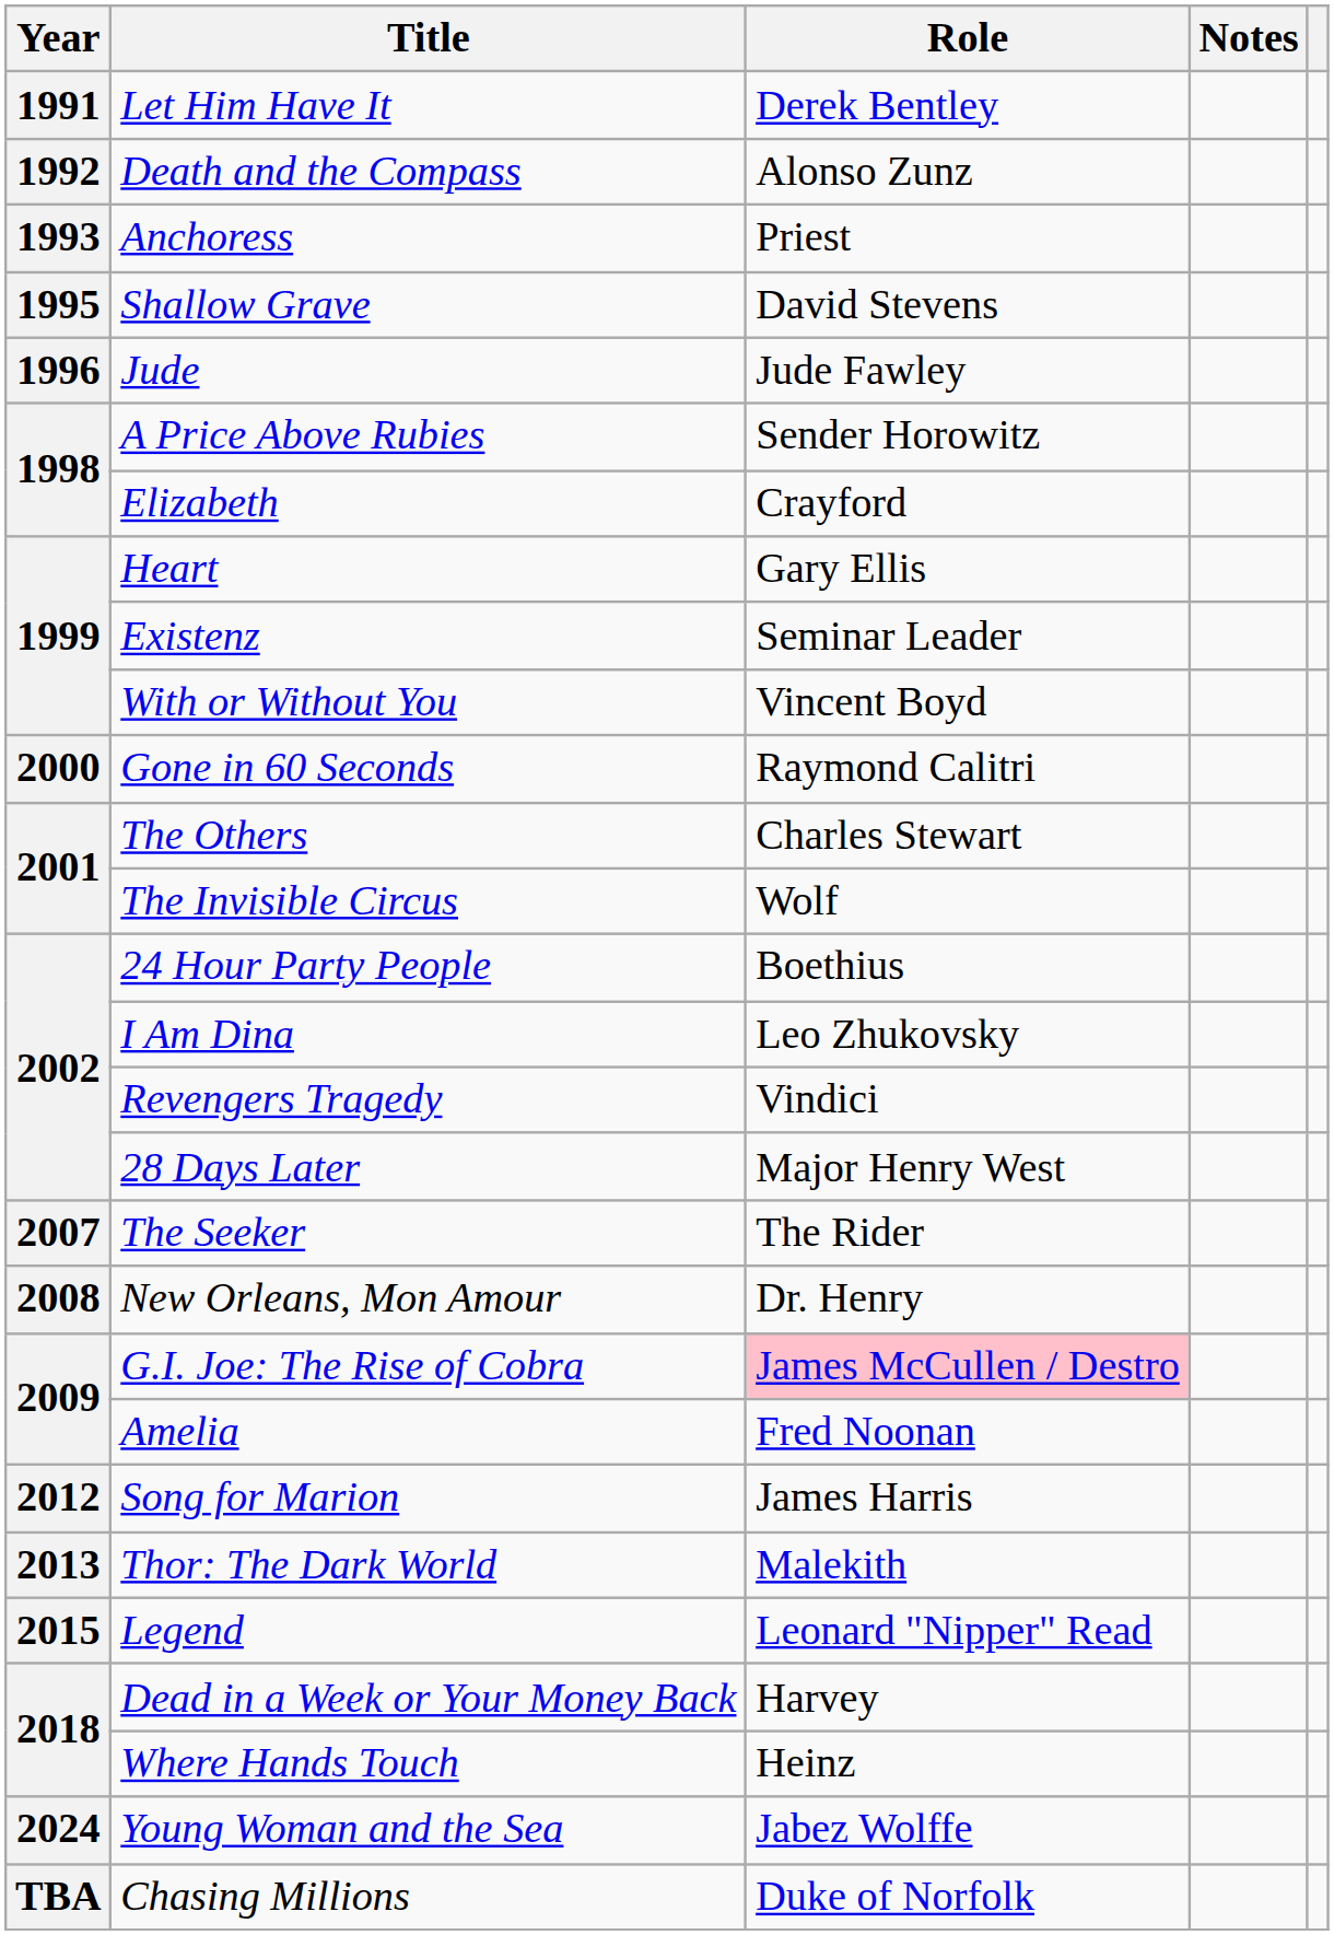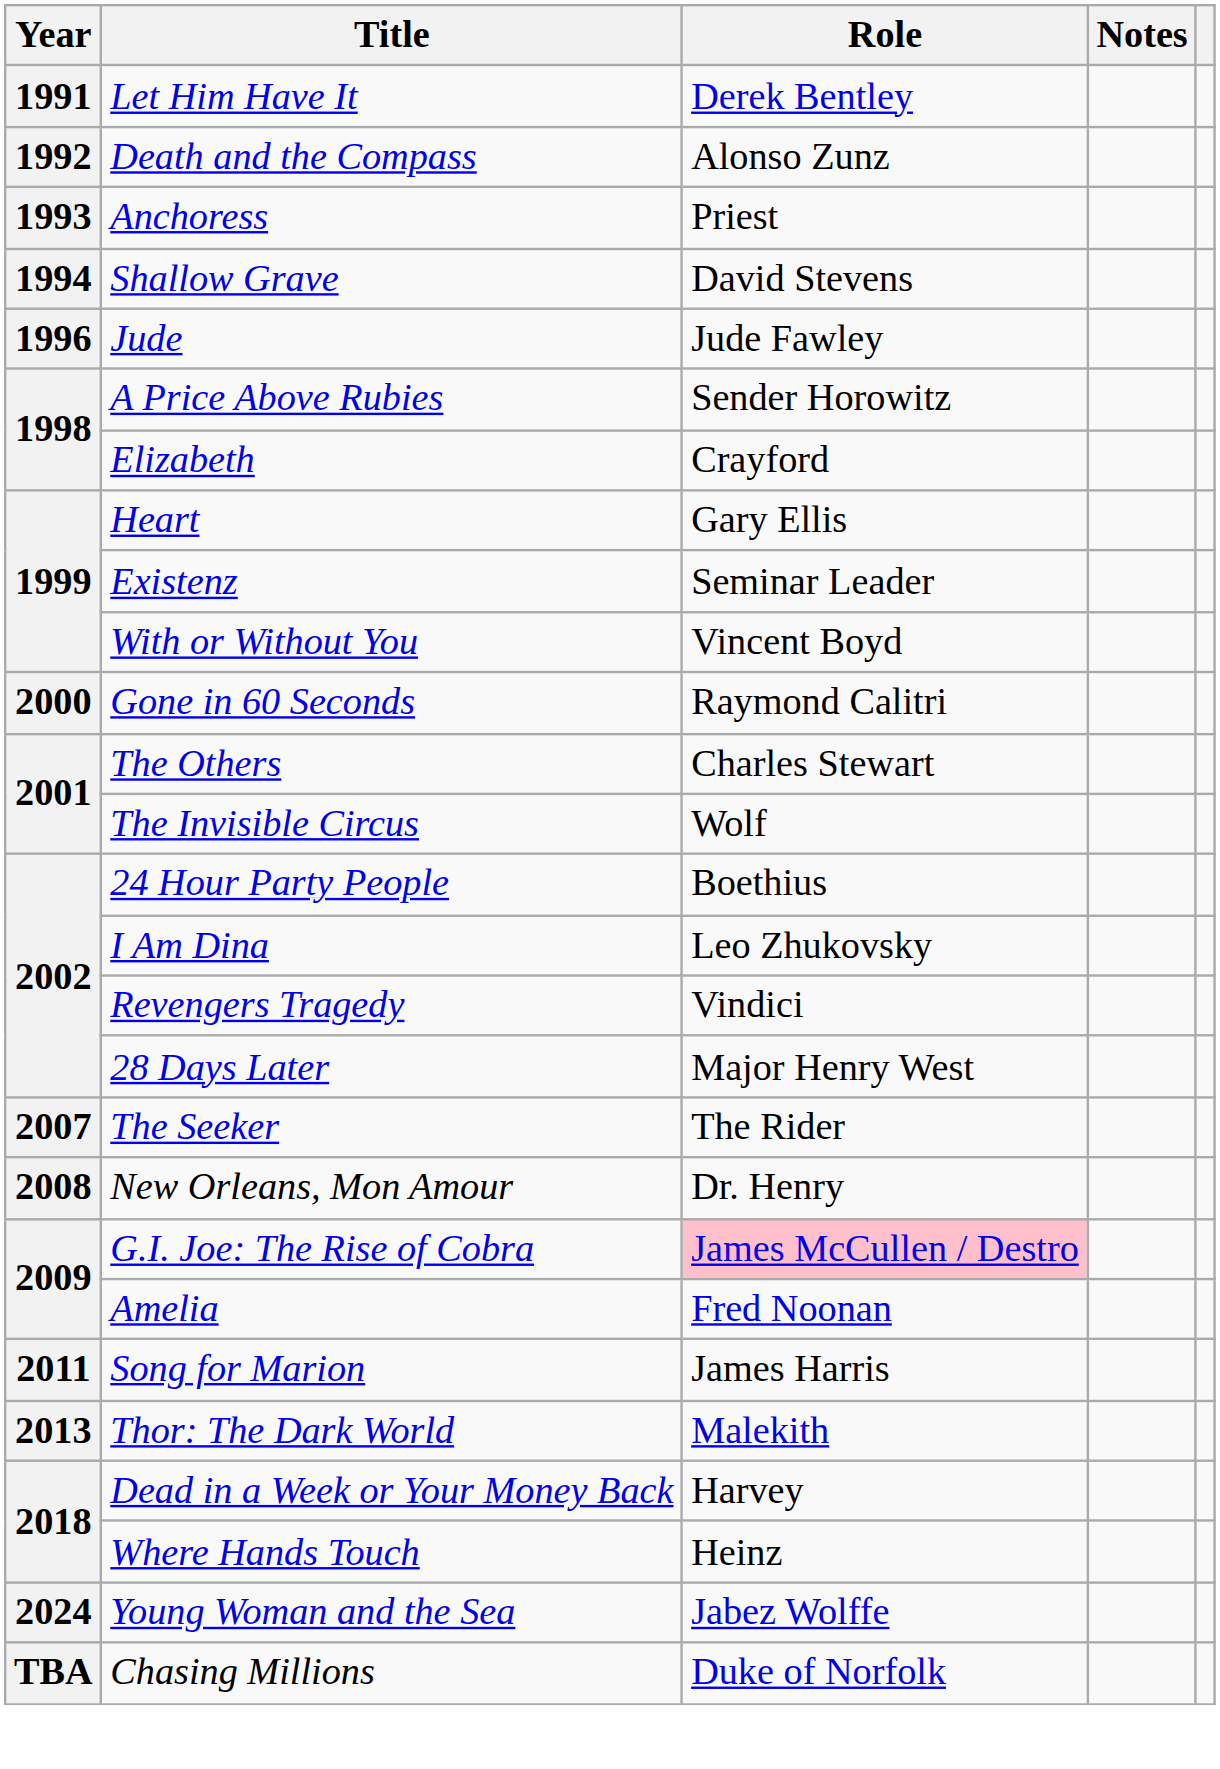 <table class="wikitable sortable">
 <tr>
 <th>Year</th>
 <th>Title</th>
 <th>Role</th>
 <th class="unsortable">Notes</th>
 <th class="unsortable"></th>
 </tr>
 <tr>
 <th row=scope>1991</th>
 <td><em><a href='#'>Let Him Have It</a></em></td>
 <td><a href='#'>Derek Bentley</a></td>
 <td></td>
 </tr>
 <tr>
 <th row=scope>1992</th>
 <td><em><a href='#'>Death and the Compass</a></em></td>
 <td>Alonso Zunz</td>
 <td></td>
 <td></td>
 </tr>
 <tr>
 <th row=scope>1993</th>
 <td><em><a href='#'>Anchoress</a></em></td>
 <td>Priest</td>
 <td></td>
 <td></td>
 </tr>
 <tr>
-<th row=scope>1995</th>
+<th row=scope>1994</th>
 <td><em><a href='#'>Shallow Grave</a></em></td>
 <td>David Stevens</td>
 <td></td>
 <td></td>
 </tr>
 <tr>
 <th row=scope>1996</th>
 <td><em><a href='#'>Jude</a></em></td>
 <td>Jude Fawley</td>
 <td></td>
 <td></td>
 </tr>
 <tr>
 <th row=scope rowspan="2">1998</th>
 <td><em><a href='#'>A Price Above Rubies</a></em></td>
 <td>Sender Horowitz</td>
 <td></td>
 <td></td>
 </tr>
 <tr>
 <td><em><a href='#'>Elizabeth</a></em></td>
 <td>Crayford</td>
 <td></td>
 <td></td>
 </tr>
 <tr>
 <th row=scope rowspan="3">1999</th>
 <td><em><a href='#'>Heart</a></em></td>
 <td>Gary Ellis</td>
 <td></td>
 <td></td>
 </tr>
 <tr>
 <td><em><a href='#'>Existenz</a></em></td>
 <td>Seminar Leader</td>
 <td></td>
 <td></td>
 </tr>
 <tr>
 <td><em><a href='#'>With or Without You</a></em></td>
 <td>Vincent Boyd</td>
 <td></td>
 <td></td>
 </tr>
 <tr>
 <th row=scope>2000</th>
 <td><em><a href='#'>Gone in 60 Seconds</a></em></td>
 <td>Raymond Calitri</td>
 <td></td>
 <td></td>
 </tr>
 <tr>
 <th row=scope rowspan="2">2001</th>
 <td><em><a href='#'>The Others</a></em></td>
 <td>Charles Stewart</td>
 <td></td>
 <td></td>
 </tr>
 <tr>
 <td><em><a href='#'>The Invisible Circus</a></em></td>
 <td>Wolf</td>
 <td></td>
 <td></td>
 </tr>
 <tr>
 <th row=scope rowspan="4">2002</th>
 <td><em><a href='#'>24 Hour Party People</a></em></td>
 <td>Boethius</td>
 <td></td>
 <td></td>
 </tr>
 <tr>
 <td><em><a href='#'>I Am Dina</a></em></td>
 <td>Leo Zhukovsky</td>
 <td></td>
 <td></td>
 </tr>
 <tr>
 <td><em><a href='#'>Revengers Tragedy</a></em></td>
 <td>Vindici</td>
 <td></td>
 <td></td>
 </tr>
 <tr>
 <td><em><a href='#'>28 Days Later</a></em></td>
 <td>Major Henry West</td>
 <td></td>
 <td></td>
 </tr>
 <tr>
 <th row=scope>2007</th>
 <td><em><a href='#'>The Seeker</a></em></td>
 <td>The Rider</td>
 <td></td>
 <td></td>
 </tr>
 <tr>
 <th row=scope>2008</th>
 <td><em>New Orleans, Mon Amour</em></td>
 <td>Dr. Henry</td>
 <td></td>
 <td></td>
 </tr>
 <tr>
 <th row=scope rowspan="2">2009</th>
 <td><em><a href='#'>G.I. Joe: The Rise of Cobra</a></em></td>
 <td style="background: pink;"><a href='#'>James McCullen / Destro</a></td>
 <td></td>
 <td></td>
 </tr>
 <tr>
 <td><em><a href='#'>Amelia</a></em></td>
 <td><a href='#'>Fred Noonan</a></td>
 <td></td>
 <td></td>
 </tr>
 <tr>
-<th row=scope>2012</th>
+<th row=scope>2011</th>
 <td><em><a href='#'>Song for Marion</a></em></td>
 <td>James Harris</td>
 <td></td>
 <td></td>
 </tr>
 <tr>
 <th row=scope>2013</th>
 <td><em><a href='#'>Thor: The Dark World</a></em></td>
 <td><a href='#'>Malekith</a></td>
-<td></td>
-<td></td>
-</tr>
-<tr>
-<th row=scope>2015</th>
-<td><em><a href='#'>Legend</a></em></td>
-<td><a href='#'>Leonard "Nipper" Read</a></td>
 <td></td>
 <td></td>
 </tr>
 <tr>
 <th row=scope rowspan="2">2018</th>
 <td><em><a href='#'>Dead in a Week or Your Money Back</a></em></td>
 <td>Harvey</td>
 <td></td>
 <td></td>
 </tr>
 <tr>
 <td><em><a href='#'>Where Hands Touch</a></em></td>
 <td>Heinz</td>
 <td></td>
 <td></td>
 </tr>
 <tr>
 <th row=scope>2024</th>
 <td><em><a href='#'>Young Woman and the Sea</a></em></td>
 <td><a href='#'>Jabez Wolffe</a></td>
 <td></td>
 <td></td>
 </tr>
 <tr>
 <th row=scope>TBA</th>
 <td><em>Chasing Millions</em></td>
 <td><a href='#'>Duke of Norfolk</a></td>
 <td></td>
 <td></td>
 </tr>
 </table>
